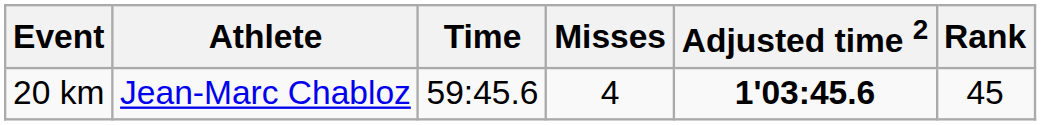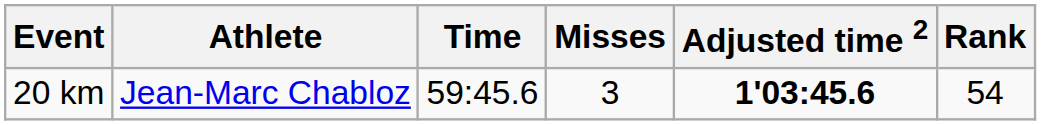 <table class="wikitable" style="font-size:90%">
 <tr>
 <th>Event</th>
 <th>Athlete</th>
 <th>Time</th>
 <th>Misses</th>
 <th>Adjusted time <sup>2</sup></th>
 <th>Rank</th>
 </tr>
 <tr>
 <td>20 km</td>
 <td><a href='#'>Jean-Marc Chabloz</a></td>
 <td align="center">59:45.6</td>
-<td align="center">4</td>
+<td align="center">3</td>
 <td align="center"><strong>1'03:45.6</strong></td>
-<td align="center">45</td>
+<td align="center">54</td>
 </tr>
 </table>
